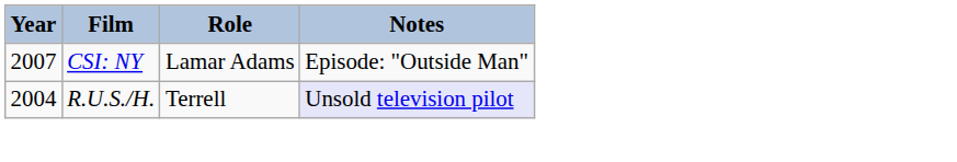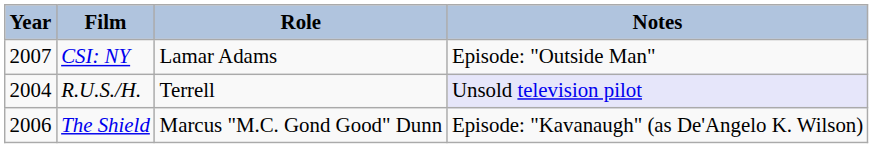 <table class="wikitable" style="font-size:90%">
 <tr style="text-align:center;">
 <th style="background:#B0C4DE;">Year</th>
 <th style="background:#B0C4DE;">Film</th>
 <th style="background:#B0C4DE;">Role</th>
 <th style="background:#B0C4DE;">Notes</th>
 </tr>
 <tr>
 <td>2007</td>
 <td><em><a href='#'>CSI: NY</a></em></td>
 <td>Lamar Adams</td>
 <td>Episode: "Outside Man"</td>
 </tr>
 <tr>
 <td>2004</td>
 <td><em>R.U.S./H.</em></td>
 <td>Terrell</td>
 <td style="background: lavender;">Unsold <a href='#'>television pilot</a></td>
 </tr>
+<tr>
+<td>2006</td>
+<td><em><a href='#'>The Shield</a></em></td>
+<td>Marcus "M.C. Gond Good" Dunn</td>
+<td>Episode: "Kavanaugh" (as De'Angelo K. Wilson)</td>
+</tr>
 </table>
